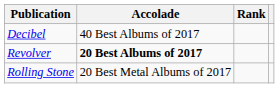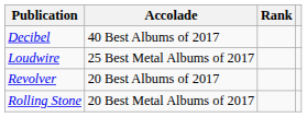 <table class="wikitable sortable" style="margin:0em 1em 1em 0pt">
 <tr>
 <th>Publication</th>
 <th>Accolade</th>
 <th>Rank</th>
 <th class=unsortable></th>
 </tr>
 <tr>
 <td><a href='#'><em>Decibel</em></a></td>
 <td>40 Best Albums of 2017</td>
 <td></td>
 <td></td>
 </tr>
 <tr>
+<td><em><a href='#'>Loudwire</a></em></td>
+<td>25 Best Metal Albums of 2017</td>
+<td></td>
+<td></td>
+</tr>
+<tr>
 <td><em><a href='#'>Revolver</a></em></td>
-<td><strong>20 Best Albums of 2017</strong></td>
+<td>20 Best Albums of 2017</td>
 <td></td>
 <td></td>
 </tr>
 <tr>
 <td><em><a href='#'>Rolling Stone</a></em></td>
 <td>20 Best Metal Albums of 2017</td>
 <td></td>
 <td></td>
 </tr>
 </table>
